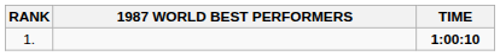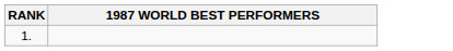 <table class="wikitable" style="border-collapse: collapse; font-size: 90%;">
 <tr>
 <th>RANK</th>
 <th align="center" style="width: 25em">1987 WORLD BEST PERFORMERS</th>
-<th align="center" style="width: 5em">TIME</th>
 </tr>
 <tr>
 <td align="center">1.</td>
 <td></td>
-<td align="center"><strong>1:00:10</strong></td>
 </tr>
 </table>
